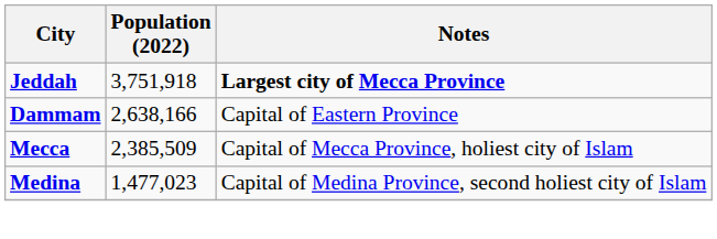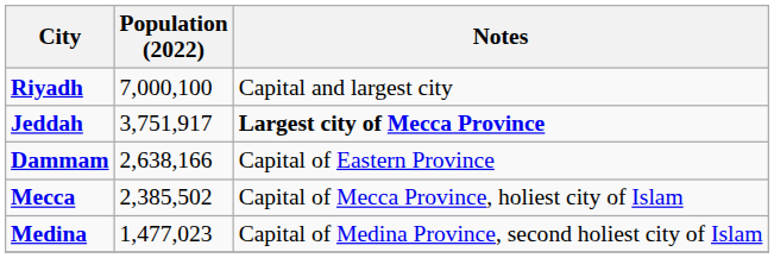 <table class="wikitable sortable">
 <tr>
 <th>City</th>
 <th data-sort-type=number>Population<br>(2022)</th>
 <th class=unsortable>Notes</th>
 </tr>
 <tr>
+<td><strong><a href='#'>Riyadh</a></strong></td>
+<td>7,000,100</td>
+<td>Capital and largest city</td>
+</tr>
+<tr>
 <td><strong><a href='#'>Jeddah</a></strong></td>
-<td>3,751,918</td>
+<td>3,751,917</td>
 <td><strong>Largest city of <a href='#'>Mecca Province</a></strong></td>
 </tr>
 <tr>
 <td><strong><a href='#'>Dammam</a></strong></td>
 <td>2,638,166</td>
 <td>Capital of <a href='#'>Eastern Province</a></td>
 </tr>
 <tr>
 <td><strong><a href='#'>Mecca</a></strong></td>
-<td>2,385,509</td>
+<td>2,385,502</td>
 <td>Capital of <a href='#'>Mecca Province</a>, holiest city of <a href='#'>Islam</a></td>
 </tr>
 <tr>
 <td><strong><a href='#'>Medina</a></strong></td>
 <td>1,477,023</td>
 <td>Capital of <a href='#'>Medina Province</a>, second holiest city of <a href='#'>Islam</a></td>
 </tr>
 <tr>
 </tr>
 </table>
